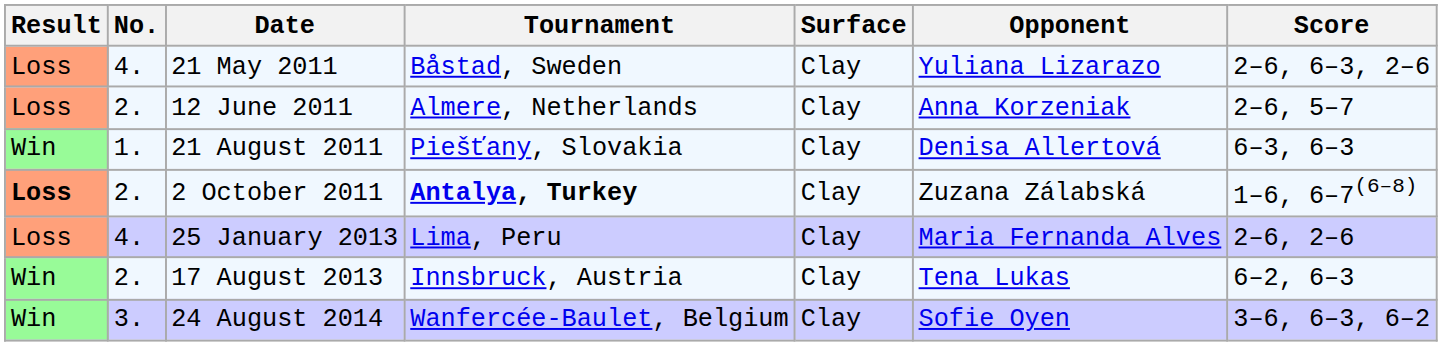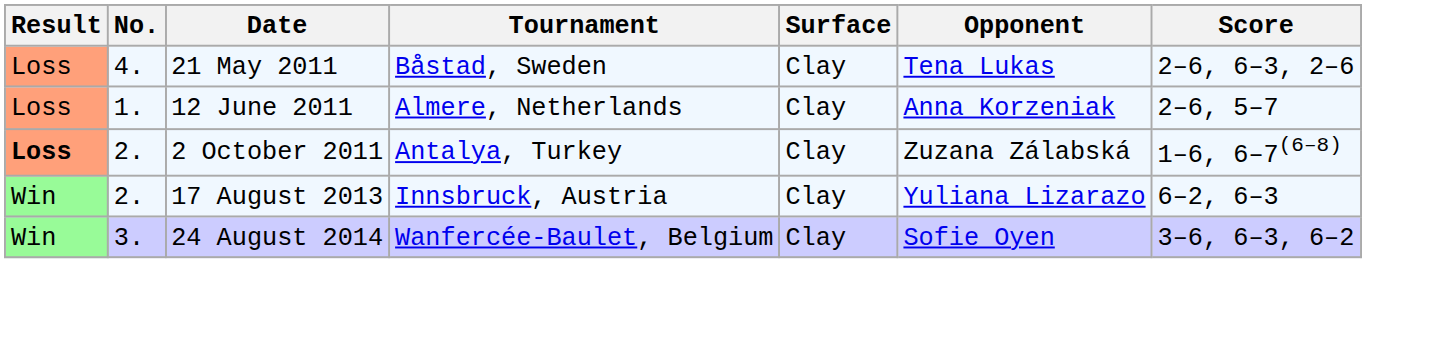 <table class="sortable wikitable">
 <tr>
 <th>Result</th>
 <th>No.</th>
 <th>Date</th>
 <th>Tournament</th>
 <th>Surface</th>
 <th>Opponent</th>
 <th class="unsortable">Score</th>
 </tr>
 <tr style="background:#f0f8ff;">
 <td style="background:#ffa07a;">Loss</td>
 <td>4.</td>
 <td>21 May 2011</td>
 <td><a href='#'>Båstad</a>, Sweden</td>
 <td>Clay</td>
-<td> <a href='#'>Yuliana Lizarazo</a></td>
+<td> <a href='#'>Tena Lukas</a></td>
 <td>2–6, 6–3, 2–6</td>
 </tr>
 <tr style="background:#f0f8ff;">
 <td style="background:#ffa07a;">Loss</td>
-<td>2.</td>
+<td>1.</td>
 <td>12 June 2011</td>
 <td><a href='#'>Almere</a>, Netherlands</td>
 <td>Clay</td>
 <td> <a href='#'>Anna Korzeniak</a></td>
 <td>2–6, 5–7</td>
 </tr>
 <tr style="background:#f0f8ff;">
-<td style="background:#98fb98;">Win</td>
-<td>1.</td>
-<td>21 August 2011</td>
-<td><a href='#'>Piešťany</a>, Slovakia</td>
-<td>Clay</td>
-<td> <a href='#'>Denisa Allertová</a></td>
-<td>6–3, 6–3</td>
-</tr>
-<tr style="background:#f0f8ff;">
 <td style="background:#ffa07a;"><strong>Loss</strong></td>
 <td>2.</td>
 <td>2 October 2011</td>
-<td><strong><a href='#'>Antalya</a>, Turkey</strong></td>
+<td><a href='#'>Antalya</a>, Turkey</td>
 <td>Clay</td>
 <td> Zuzana Zálabská</td>
 <td>1–6, 6–7<sup>(6–8)</sup></td>
-</tr>
-<tr style="background:#ccccff;">
-<td style="background:#ffa07a;">Loss</td>
-<td>4.</td>
-<td>25 January 2013</td>
-<td><a href='#'>Lima</a>, Peru</td>
-<td>Clay</td>
-<td> <a href='#'>Maria Fernanda Alves</a></td>
-<td>2–6, 2–6</td>
 </tr>
 <tr style="background:#f0f8ff;">
 <td style="background:#98fb98;">Win</td>
 <td>2.</td>
 <td>17 August 2013</td>
 <td><a href='#'>Innsbruck</a>, Austria</td>
 <td>Clay</td>
-<td> <a href='#'>Tena Lukas</a></td>
+<td> <a href='#'>Yuliana Lizarazo</a></td>
 <td>6–2, 6–3</td>
 </tr>
 <tr style="background:#ccccff;">
 <td style="background:#98fb98;">Win</td>
 <td>3.</td>
 <td>24 August 2014</td>
 <td><a href='#'>Wanfercée-Baulet</a>, Belgium</td>
 <td>Clay</td>
 <td> <a href='#'>Sofie Oyen</a></td>
 <td>3–6, 6–3, 6–2</td>
 </tr>
 </table>
